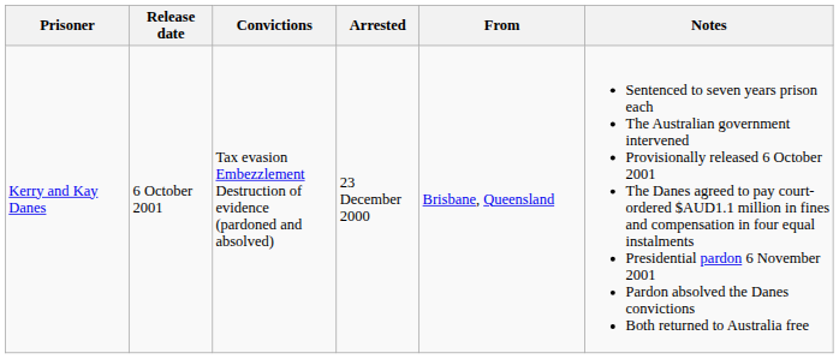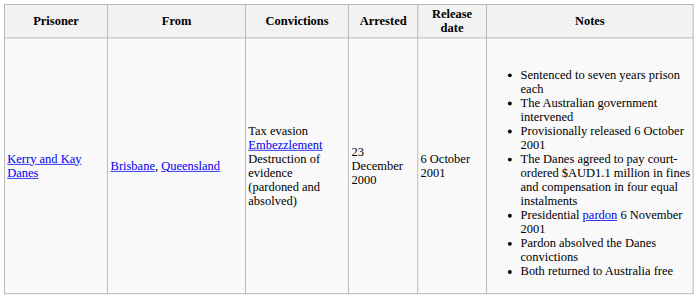 <table class="wikitable" style="width:100%;">
 <tr>
 <th style="width:15%;">Prisoner</th>
-<th style="width:10%;">Release date</th>
+<th style="width:20%;">From</th>
 <th style="width:15%;">Convictions</th>
 <th style="width:10%;">Arrested</th>
-<th style="width:20%;">From</th>
+<th style="width:10%;">Release date</th>
 <th style="width:30%;">Notes</th>
 </tr>
 <tr style="text-align:left;">
 <td><a href='#'>Kerry and Kay Danes</a></td>
-<td>6 October 2001</td>
+<td><a href='#'>Brisbane</a>, <a href='#'>Queensland</a></td>
 <td>Tax evasion <br><a href='#'>Embezzlement</a><br>Destruction of evidence<br>(pardoned and absolved)</td>
 <td>23 December 2000</td>
-<td><a href='#'>Brisbane</a>, <a href='#'>Queensland</a></td>
+<td>6 October 2001</td>
 <td><br><ul><li>Sentenced to seven years prison each</li><li>The Australian government intervened</li><li>Provisionally released 6 October 2001</li><li>The Danes agreed to pay court-ordered $AUD1.1 million in fines and compensation in four equal instalments</li><li>Presidential <a href='#'>pardon</a> 6 November 2001</li><li>Pardon absolved the Danes convictions</li><li>Both returned to Australia free</li></ul></td>
 </tr>
 </table>
